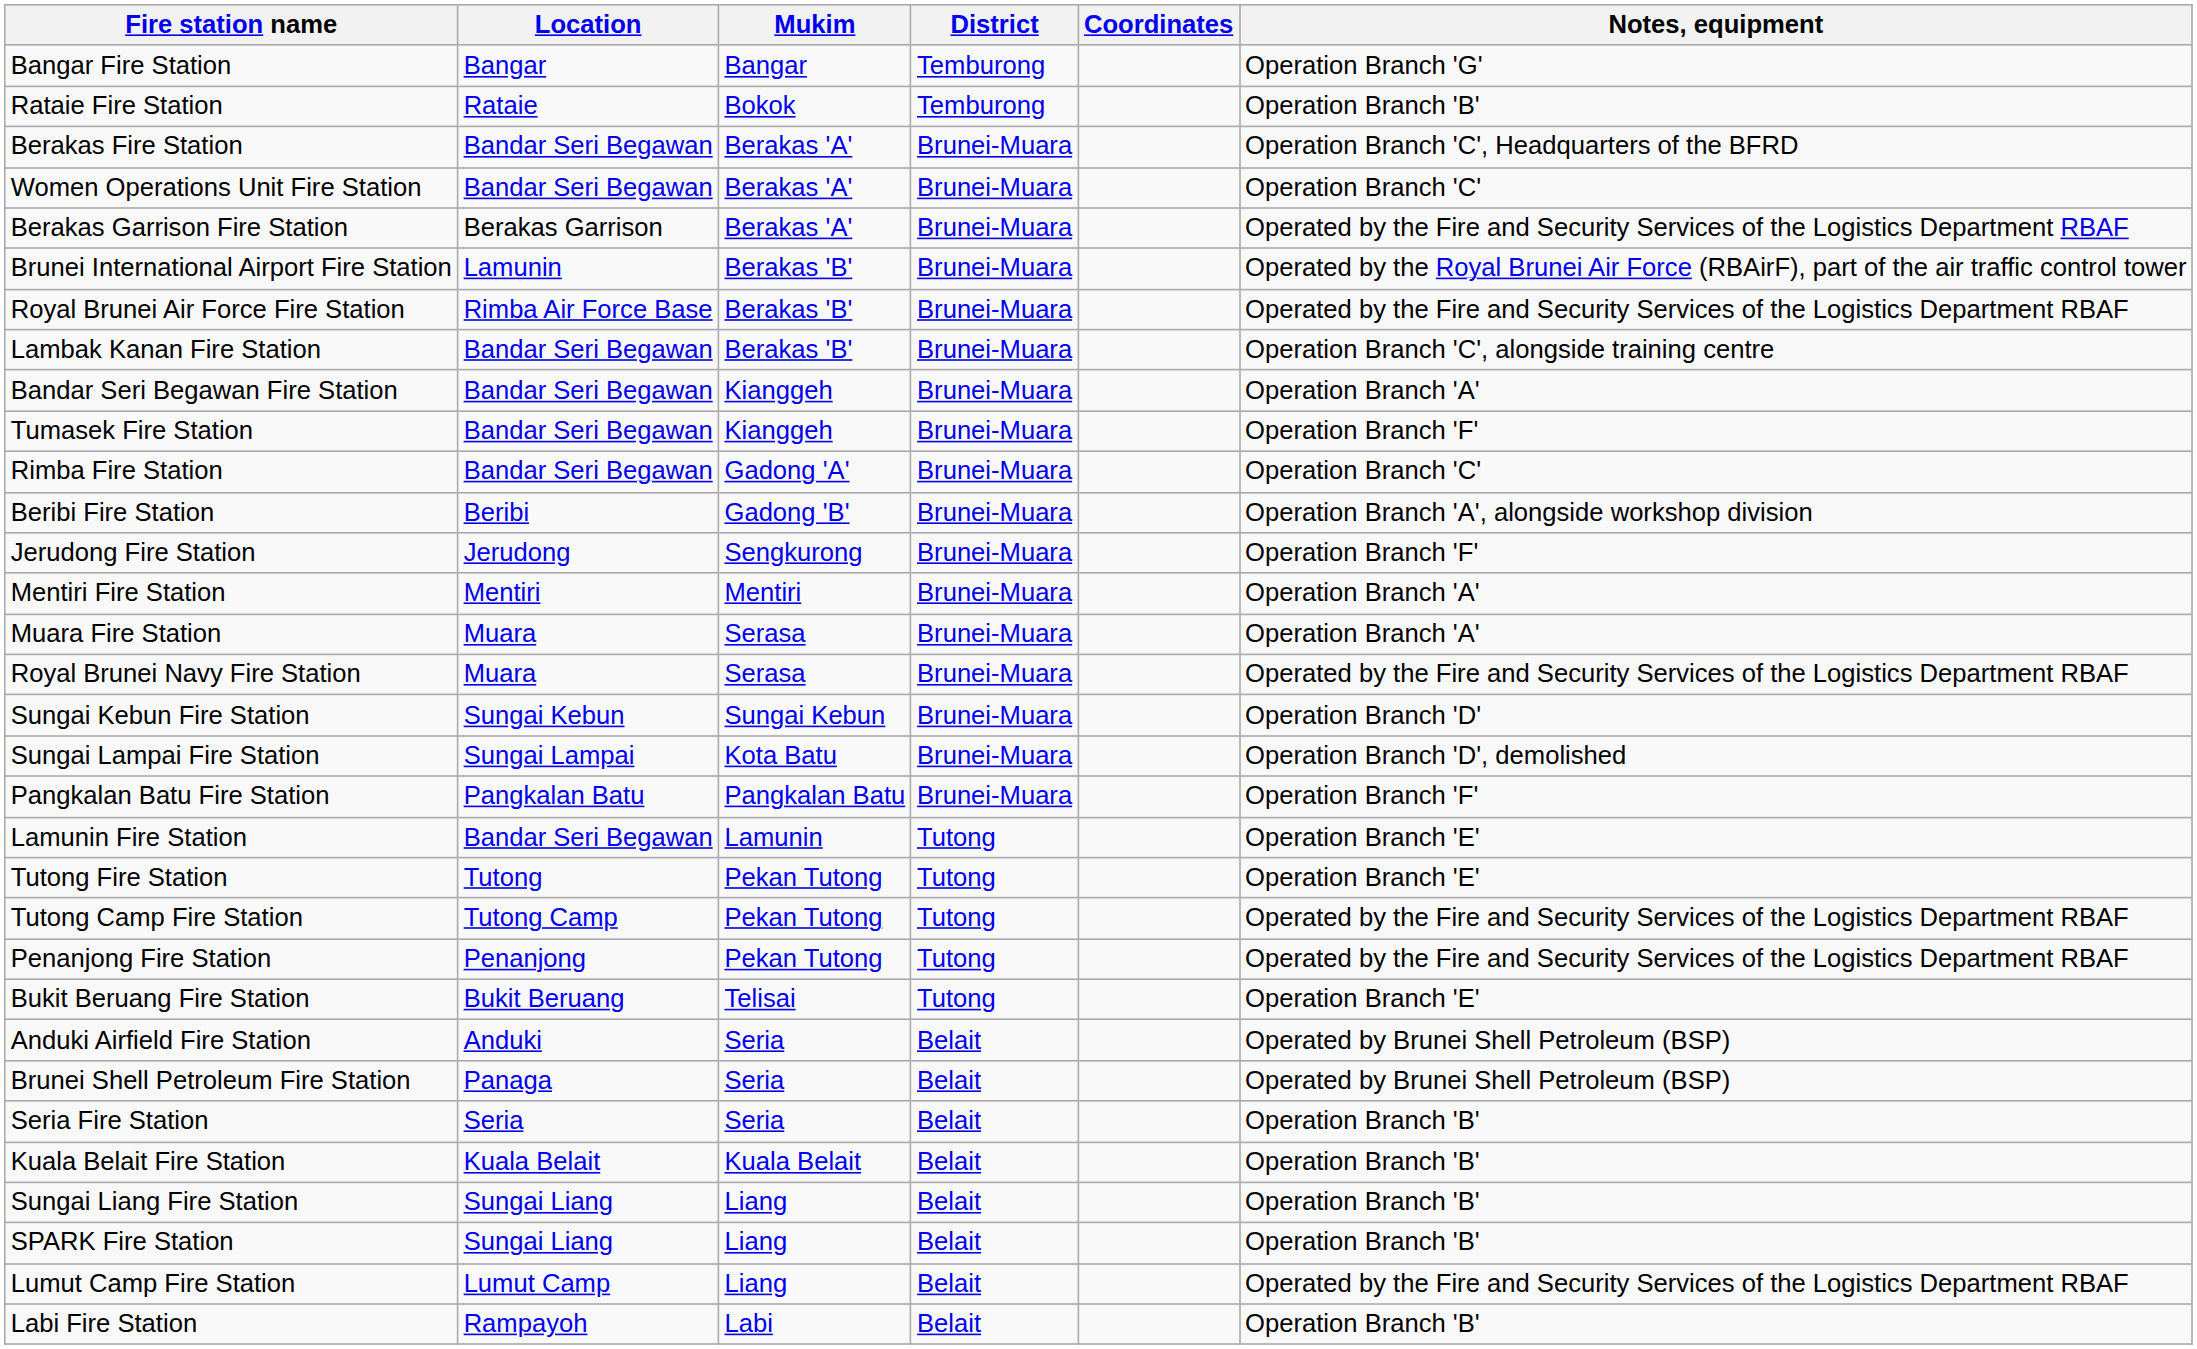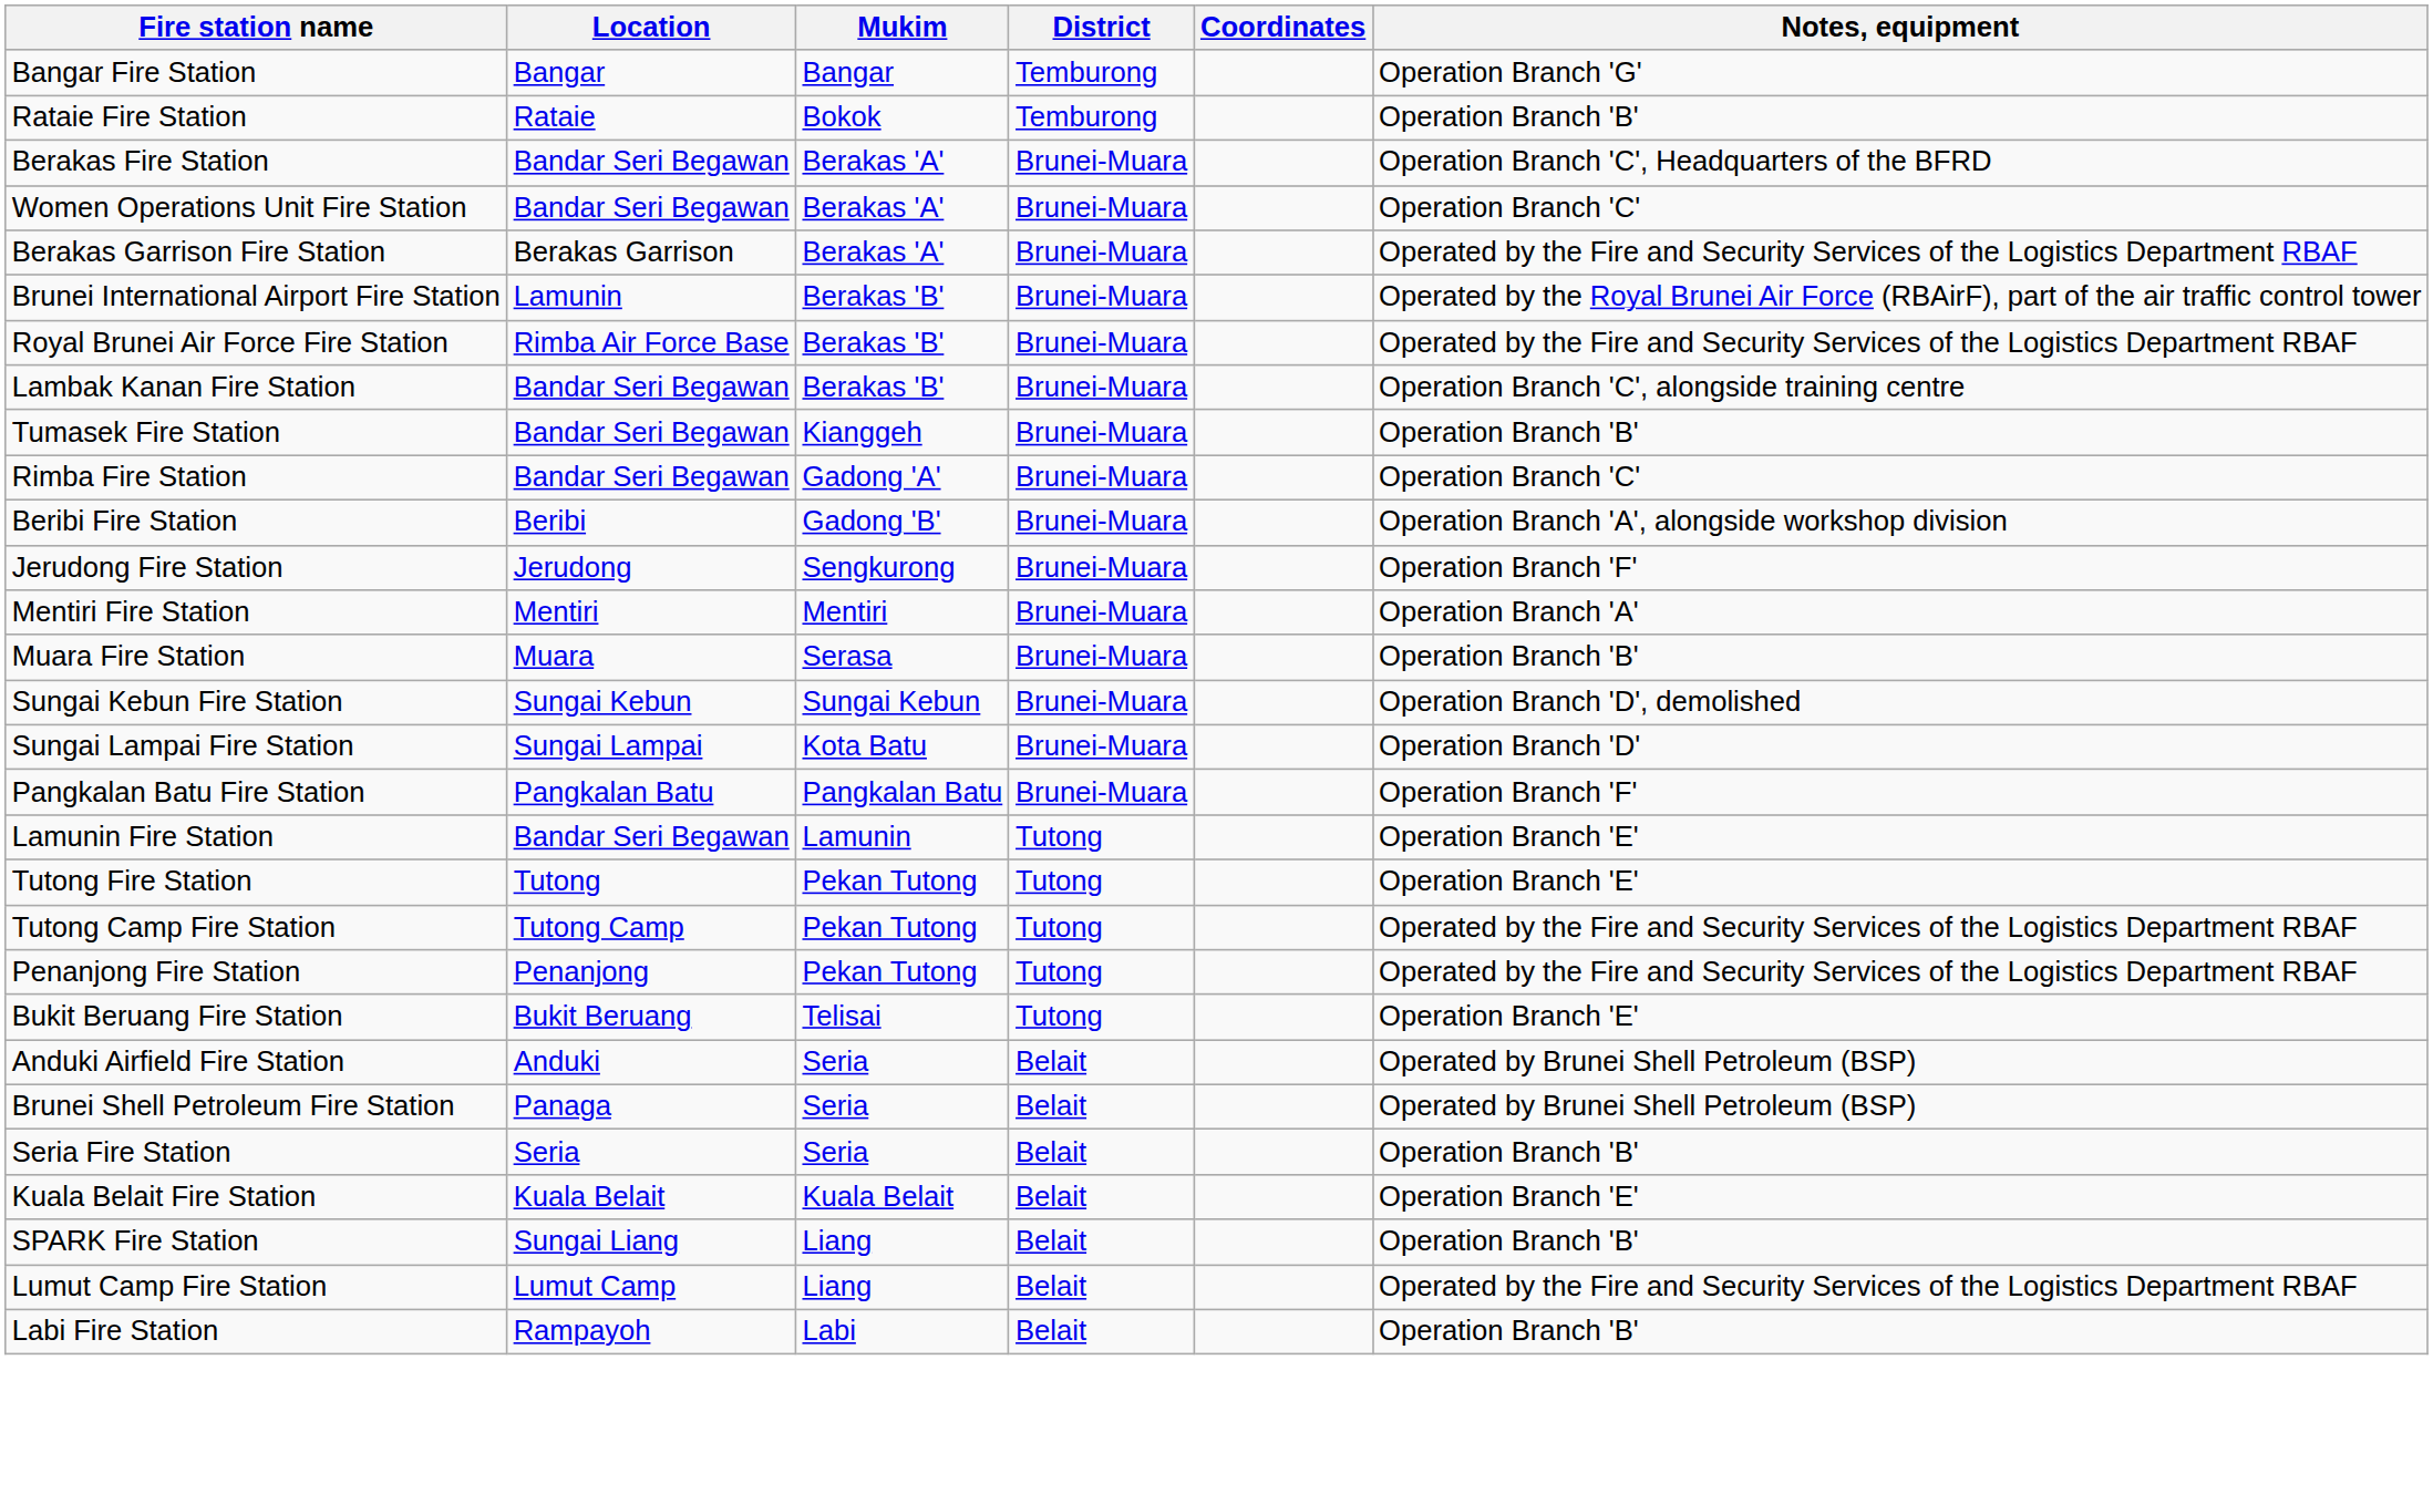 <table class="wikitable sortable">
 <tr>
 <th><a href='#'>Fire station</a> name</th>
 <th><a href='#'>Location</a></th>
 <th><a href='#'>Mukim</a></th>
 <th><a href='#'>District</a></th>
 <th><a href='#'>Coordinates</a></th>
 <th>Notes, equipment</th>
 </tr>
 <tr>
 <td>Bangar Fire Station</td>
 <td><a href='#'>Bangar</a></td>
 <td><a href='#'>Bangar</a></td>
 <td><a href='#'>Temburong</a></td>
 <td></td>
 <td>Operation Branch 'G'</td>
 </tr>
 <tr>
 <td>Rataie Fire Station</td>
 <td><a href='#'>Rataie</a></td>
 <td><a href='#'>Bokok</a></td>
 <td><a href='#'>Temburong</a></td>
 <td></td>
 <td>Operation Branch 'B'</td>
 </tr>
 <tr>
 <td>Berakas Fire Station</td>
 <td><a href='#'>Bandar Seri Begawan</a></td>
 <td><a href='#'>Berakas 'A'</a></td>
 <td><a href='#'>Brunei-Muara</a></td>
 <td></td>
 <td>Operation Branch 'C', Headquarters of the BFRD</td>
 </tr>
 <tr>
 <td>Women Operations Unit Fire Station</td>
 <td><a href='#'>Bandar Seri Begawan</a></td>
 <td><a href='#'>Berakas 'A'</a></td>
 <td><a href='#'>Brunei-Muara</a></td>
 <td></td>
 <td>Operation Branch 'C'</td>
 </tr>
 <tr>
 <td>Berakas Garrison Fire Station</td>
 <td>Berakas Garrison</td>
 <td><a href='#'>Berakas 'A'</a></td>
 <td><a href='#'>Brunei-Muara</a></td>
 <td></td>
 <td>Operated by the Fire and Security Services of the Logistics Department <a href='#'>RBAF</a></td>
 </tr>
 <tr>
 <td>Brunei International Airport Fire Station</td>
 <td><a href='#'>Lamunin</a></td>
 <td><a href='#'>Berakas 'B'</a></td>
 <td><a href='#'>Brunei-Muara</a></td>
 <td></td>
 <td>Operated by the <a href='#'>Royal Brunei Air Force</a> (RBAirF), part of the air traffic control tower</td>
 </tr>
 <tr>
 <td>Royal Brunei Air Force Fire Station</td>
 <td><a href='#'>Rimba Air Force Base</a></td>
 <td><a href='#'>Berakas 'B'</a></td>
 <td><a href='#'>Brunei-Muara</a></td>
 <td></td>
 <td>Operated by the Fire and Security Services of the Logistics Department RBAF</td>
 </tr>
 <tr>
 <td>Lambak Kanan Fire Station</td>
 <td><a href='#'>Bandar Seri Begawan</a></td>
 <td><a href='#'>Berakas 'B'</a></td>
 <td><a href='#'>Brunei-Muara</a></td>
 <td></td>
 <td>Operation Branch 'C', alongside training centre</td>
 </tr>
 <tr>
-<td>Bandar Seri Begawan Fire Station</td>
-<td><a href='#'>Bandar Seri Begawan</a></td>
-<td><a href='#'>Kianggeh</a></td>
-<td><a href='#'>Brunei-Muara</a></td>
-<td></td>
-<td>Operation Branch 'A'</td>
-</tr>
-<tr>
 <td>Tumasek Fire Station</td>
 <td><a href='#'>Bandar Seri Begawan</a></td>
 <td><a href='#'>Kianggeh</a></td>
 <td><a href='#'>Brunei-Muara</a></td>
 <td></td>
-<td>Operation Branch 'F'</td>
+<td>Operation Branch 'B'</td>
 </tr>
 <tr>
 <td>Rimba Fire Station</td>
 <td><a href='#'>Bandar Seri Begawan</a></td>
 <td><a href='#'>Gadong 'A'</a></td>
 <td><a href='#'>Brunei-Muara</a></td>
 <td></td>
 <td>Operation Branch 'C'</td>
 </tr>
 <tr>
 <td>Beribi Fire Station</td>
 <td><a href='#'>Beribi</a></td>
 <td><a href='#'>Gadong 'B'</a></td>
 <td><a href='#'>Brunei-Muara</a></td>
 <td></td>
 <td>Operation Branch 'A', alongside workshop division</td>
 </tr>
 <tr>
 <td>Jerudong Fire Station</td>
 <td><a href='#'>Jerudong</a></td>
 <td><a href='#'>Sengkurong</a></td>
 <td><a href='#'>Brunei-Muara</a></td>
 <td></td>
 <td>Operation Branch 'F'</td>
 </tr>
 <tr>
 <td>Mentiri Fire Station</td>
 <td><a href='#'>Mentiri</a></td>
 <td><a href='#'>Mentiri</a></td>
 <td><a href='#'>Brunei-Muara</a></td>
 <td></td>
 <td>Operation Branch 'A'</td>
 </tr>
 <tr>
 <td>Muara Fire Station</td>
 <td><a href='#'>Muara</a></td>
 <td><a href='#'>Serasa</a></td>
 <td><a href='#'>Brunei-Muara</a></td>
 <td></td>
-<td>Operation Branch 'A'</td>
-</tr>
-<tr>
-<td>Royal Brunei Navy Fire Station</td>
-<td><a href='#'>Muara</a></td>
-<td><a href='#'>Serasa</a></td>
-<td><a href='#'>Brunei-Muara</a></td>
-<td></td>
-<td>Operated by the Fire and Security Services of the Logistics Department RBAF</td>
+<td>Operation Branch 'B'</td>
 </tr>
 <tr>
 <td>Sungai Kebun Fire Station</td>
 <td><a href='#'>Sungai Kebun</a></td>
 <td><a href='#'>Sungai Kebun</a></td>
 <td><a href='#'>Brunei-Muara</a></td>
 <td></td>
-<td>Operation Branch 'D'</td>
+<td>Operation Branch 'D', demolished</td>
 </tr>
 <tr>
 <td>Sungai Lampai Fire Station</td>
 <td><a href='#'>Sungai Lampai</a></td>
 <td><a href='#'>Kota Batu</a></td>
 <td><a href='#'>Brunei-Muara</a></td>
 <td></td>
-<td>Operation Branch 'D', demolished</td>
+<td>Operation Branch 'D'</td>
 </tr>
 <tr>
 <td>Pangkalan Batu Fire Station</td>
 <td><a href='#'>Pangkalan Batu</a></td>
 <td><a href='#'>Pangkalan Batu</a></td>
 <td><a href='#'>Brunei-Muara</a></td>
 <td></td>
 <td>Operation Branch 'F'</td>
 </tr>
 <tr>
 <td>Lamunin Fire Station</td>
 <td><a href='#'>Bandar Seri Begawan</a></td>
 <td><a href='#'>Lamunin</a></td>
 <td><a href='#'>Tutong</a></td>
 <td></td>
 <td>Operation Branch 'E'</td>
 </tr>
 <tr>
 <td>Tutong Fire Station</td>
 <td><a href='#'>Tutong</a></td>
 <td><a href='#'>Pekan Tutong</a></td>
 <td><a href='#'>Tutong</a></td>
 <td></td>
 <td>Operation Branch 'E'</td>
 </tr>
 <tr>
 <td>Tutong Camp Fire Station</td>
 <td><a href='#'>Tutong Camp</a></td>
 <td><a href='#'>Pekan Tutong</a></td>
 <td><a href='#'>Tutong</a></td>
 <td></td>
 <td>Operated by the Fire and Security Services of the Logistics Department RBAF</td>
 </tr>
 <tr>
 <td>Penanjong Fire Station</td>
 <td><a href='#'>Penanjong</a></td>
 <td><a href='#'>Pekan Tutong</a></td>
 <td><a href='#'>Tutong</a></td>
 <td></td>
 <td>Operated by the Fire and Security Services of the Logistics Department RBAF</td>
 </tr>
 <tr>
 <td>Bukit Beruang Fire Station</td>
 <td><a href='#'>Bukit Beruang</a></td>
 <td><a href='#'>Telisai</a></td>
 <td><a href='#'>Tutong</a></td>
 <td></td>
 <td>Operation Branch 'E'</td>
 </tr>
 <tr>
 <td>Anduki Airfield Fire Station</td>
 <td><a href='#'>Anduki</a></td>
 <td><a href='#'>Seria</a></td>
 <td><a href='#'>Belait</a></td>
 <td></td>
 <td>Operated by Brunei Shell Petroleum (BSP)</td>
 </tr>
 <tr>
 <td>Brunei Shell Petroleum Fire Station</td>
 <td><a href='#'>Panaga</a></td>
 <td><a href='#'>Seria</a></td>
 <td><a href='#'>Belait</a></td>
 <td></td>
 <td>Operated by Brunei Shell Petroleum (BSP)</td>
 </tr>
 <tr>
 <td>Seria Fire Station</td>
 <td><a href='#'>Seria</a></td>
 <td><a href='#'>Seria</a></td>
 <td><a href='#'>Belait</a></td>
 <td></td>
 <td>Operation Branch 'B'</td>
 </tr>
 <tr>
 <td>Kuala Belait Fire Station</td>
 <td><a href='#'>Kuala Belait</a></td>
 <td><a href='#'>Kuala Belait</a></td>
 <td><a href='#'>Belait</a></td>
 <td></td>
-<td>Operation Branch 'B'</td>
-</tr>
-<tr>
-<td>Sungai Liang Fire Station</td>
-<td><a href='#'>Sungai Liang</a></td>
-<td><a href='#'>Liang</a></td>
-<td><a href='#'>Belait</a></td>
-<td></td>
-<td>Operation Branch 'B'</td>
+<td>Operation Branch 'E'</td>
 </tr>
 <tr>
 <td>SPARK Fire Station</td>
 <td><a href='#'>Sungai Liang</a></td>
 <td><a href='#'>Liang</a></td>
 <td><a href='#'>Belait</a></td>
 <td></td>
 <td>Operation Branch 'B'</td>
 </tr>
 <tr>
 <td>Lumut Camp Fire Station</td>
 <td><a href='#'>Lumut Camp</a></td>
 <td><a href='#'>Liang</a></td>
 <td><a href='#'>Belait</a></td>
 <td></td>
 <td>Operated by the Fire and Security Services of the Logistics Department RBAF</td>
 </tr>
 <tr>
 <td>Labi Fire Station</td>
 <td><a href='#'>Rampayoh</a></td>
 <td><a href='#'>Labi</a></td>
 <td><a href='#'>Belait</a></td>
 <td></td>
 <td>Operation Branch 'B'</td>
 </tr>
 </table>
